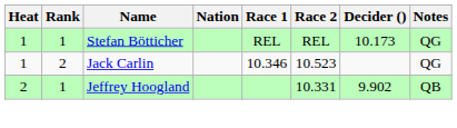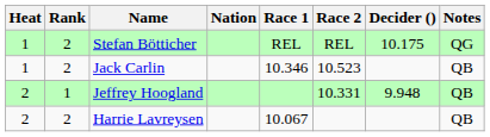 <table class="wikitable sortable" style="text-align:center">
 <tr>
 <th>Heat</th>
 <th>Rank</th>
 <th>Name</th>
 <th>Nation</th>
 <th>Race 1</th>
 <th>Race 2</th>
 <th>Decider ()</th>
 <th>Notes</th>
 </tr>
 <tr bgcolor=bbffbb>
 <td>1</td>
-<td>1</td>
+<td>2</td>
 <td align=left><a href='#'>Stefan Bötticher</a></td>
 <td align=left></td>
 <td>REL</td>
 <td>REL</td>
-<td>10.173</td>
+<td>10.175</td>
 <td>QG</td>
 </tr>
 <tr>
 <td>1</td>
 <td>2</td>
 <td align=left><a href='#'>Jack Carlin</a></td>
 <td align=left></td>
 <td>10.346</td>
 <td>10.523</td>
 <td></td>
-<td>QG</td>
+<td>QB</td>
 </tr>
 <tr bgcolor=bbffbb>
 <td>2</td>
 <td>1</td>
 <td align=left><a href='#'>Jeffrey Hoogland</a></td>
 <td align=left></td>
 <td></td>
 <td>10.331</td>
-<td>9.902</td>
+<td>9.948</td>
+<td>QB</td>
+</tr>
+<tr>
+<td>2</td>
+<td>2</td>
+<td align=left><a href='#'>Harrie Lavreysen</a></td>
+<td align=left></td>
+<td>10.067</td>
+<td></td>
+<td></td>
 <td>QB</td>
 </tr>
 </table>
